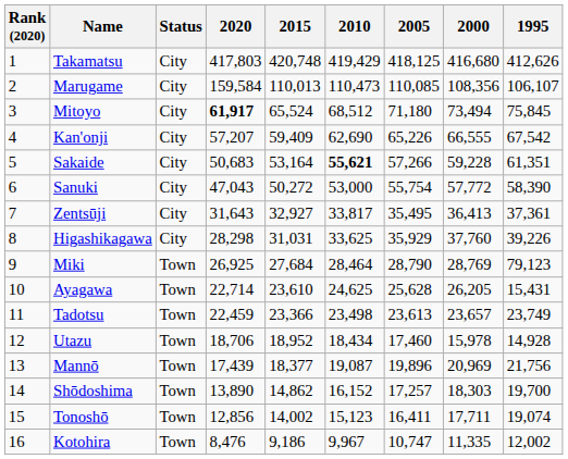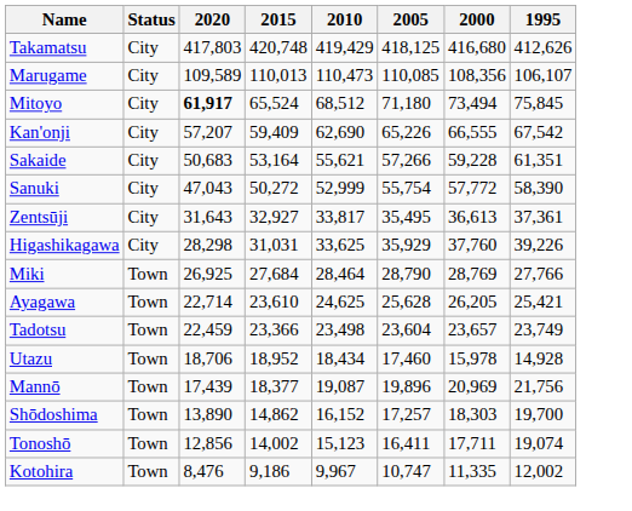 <table class="wikitable sortable">
 <tr>
-<th>Rank<br><small>(2020)</small></th>
 <th>Name</th>
 <th>Status</th>
 <th>2020</th>
 <th>2015</th>
 <th>2010</th>
 <th>2005</th>
 <th>2000</th>
 <th>1995</th>
 </tr>
 <tr>
-<td>1</td>
 <td><a href='#'>Takamatsu</a></td>
 <td>City</td>
 <td>417,803</td>
 <td>420,748</td>
 <td>419,429</td>
 <td>418,125</td>
 <td>416,680</td>
 <td>412,626</td>
 </tr>
 <tr>
-<td>2</td>
 <td><a href='#'>Marugame</a></td>
 <td>City</td>
-<td>159,584</td>
+<td>109,589</td>
 <td>110,013</td>
 <td>110,473</td>
 <td>110,085</td>
 <td>108,356</td>
 <td>106,107</td>
 </tr>
 <tr>
-<td>3</td>
 <td><a href='#'>Mitoyo</a></td>
 <td>City</td>
 <td><strong>61,917</strong></td>
 <td>65,524</td>
 <td>68,512</td>
 <td>71,180</td>
 <td>73,494</td>
 <td>75,845</td>
 </tr>
 <tr>
-<td>4</td>
 <td><a href='#'>Kan'onji</a></td>
 <td>City</td>
 <td>57,207</td>
 <td>59,409</td>
 <td>62,690</td>
 <td>65,226</td>
 <td>66,555</td>
 <td>67,542</td>
 </tr>
 <tr>
-<td>5</td>
 <td><a href='#'>Sakaide</a></td>
 <td>City</td>
 <td>50,683</td>
 <td>53,164</td>
-<td><strong>55,621</strong></td>
+<td>55,621</td>
 <td>57,266</td>
 <td>59,228</td>
 <td>61,351</td>
 </tr>
 <tr>
-<td>6</td>
 <td><a href='#'>Sanuki</a></td>
 <td>City</td>
 <td>47,043</td>
 <td>50,272</td>
-<td>53,000</td>
+<td>52,999</td>
 <td>55,754</td>
 <td>57,772</td>
 <td>58,390</td>
 </tr>
 <tr>
-<td>7</td>
 <td><a href='#'>Zentsūji</a></td>
 <td>City</td>
 <td>31,643</td>
 <td>32,927</td>
 <td>33,817</td>
 <td>35,495</td>
-<td>36,413</td>
+<td>36,613</td>
 <td>37,361</td>
 </tr>
 <tr>
-<td>8</td>
 <td><a href='#'>Higashikagawa</a></td>
 <td>City</td>
 <td>28,298</td>
 <td>31,031</td>
 <td>33,625</td>
 <td>35,929</td>
 <td>37,760</td>
 <td>39,226</td>
 </tr>
 <tr>
-<td>9</td>
 <td><a href='#'>Miki</a></td>
 <td>Town</td>
 <td>26,925</td>
 <td>27,684</td>
 <td>28,464</td>
 <td>28,790</td>
 <td>28,769</td>
-<td>79,123</td>
+<td>27,766</td>
 </tr>
 <tr>
-<td>10</td>
 <td><a href='#'>Ayagawa</a></td>
 <td>Town</td>
 <td>22,714</td>
 <td>23,610</td>
 <td>24,625</td>
 <td>25,628</td>
 <td>26,205</td>
-<td>15,431</td>
+<td>25,421</td>
 </tr>
 <tr>
-<td>11</td>
 <td><a href='#'>Tadotsu</a></td>
 <td>Town</td>
 <td>22,459</td>
 <td>23,366</td>
 <td>23,498</td>
-<td>23,613</td>
+<td>23,604</td>
 <td>23,657</td>
 <td>23,749</td>
 </tr>
 <tr>
-<td>12</td>
 <td><a href='#'>Utazu</a></td>
 <td>Town</td>
 <td>18,706</td>
 <td>18,952</td>
 <td>18,434</td>
 <td>17,460</td>
 <td>15,978</td>
 <td>14,928</td>
 </tr>
 <tr>
-<td>13</td>
 <td><a href='#'>Mannō</a></td>
 <td>Town</td>
 <td>17,439</td>
 <td>18,377</td>
 <td>19,087</td>
 <td>19,896</td>
 <td>20,969</td>
 <td>21,756</td>
 </tr>
 <tr>
-<td>14</td>
 <td><a href='#'>Shōdoshima</a></td>
 <td>Town</td>
 <td>13,890</td>
 <td>14,862</td>
 <td>16,152</td>
 <td>17,257</td>
 <td>18,303</td>
 <td>19,700</td>
 </tr>
 <tr>
-<td>15</td>
 <td><a href='#'>Tonoshō</a></td>
 <td>Town</td>
 <td>12,856</td>
 <td>14,002</td>
 <td>15,123</td>
 <td>16,411</td>
 <td>17,711</td>
 <td>19,074</td>
 </tr>
 <tr>
-<td>16</td>
 <td><a href='#'>Kotohira</a></td>
 <td>Town</td>
 <td>8,476</td>
 <td>9,186</td>
 <td>9,967</td>
 <td>10,747</td>
 <td>11,335</td>
 <td>12,002</td>
 </tr>
 </table>
